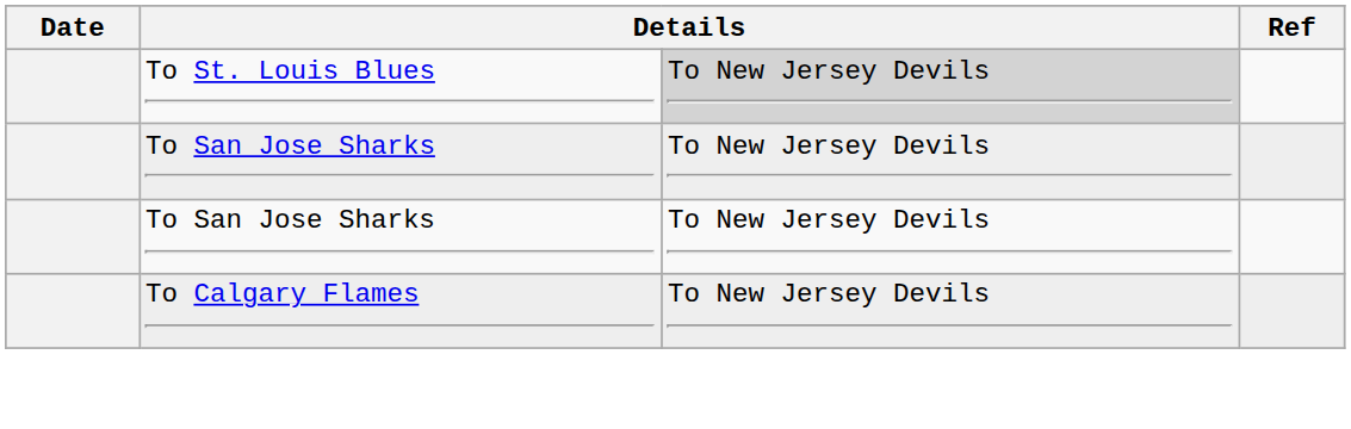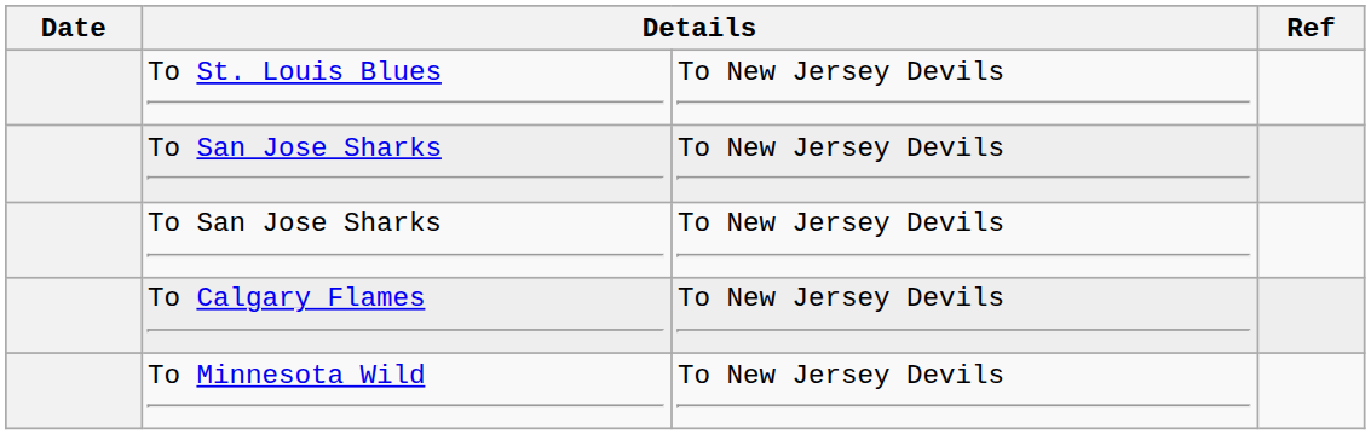 <table class="wikitable plainrowheaders" style="width: 50em;">
 <tr>
 <th scope="col">Date</th>
 <th scope="col" colspan="2">Details</th>
 <th scope="col">Ref</th>
 </tr>
 <tr>
 <th scope="row"></th>
 <td valign="top">To <a href='#'>St. Louis Blues</a> <hr></td>
-<td valign="top" style="background: lightgrey;">To New Jersey Devils <hr></td>
+<td valign="top">To New Jersey Devils <hr></td>
 <td></td>
 </tr>
 <tr bgcolor="#eeeeee">
 <th scope="row"></th>
 <td valign="top">To <a href='#'>San Jose Sharks</a> <hr></td>
 <td valign="top">To New Jersey Devils <hr></td>
 <td></td>
 </tr>
 <tr>
 <th scope="row"></th>
 <td valign="top">To San Jose Sharks <hr></td>
 <td valign="top">To New Jersey Devils <hr></td>
 <td></td>
 </tr>
 <tr bgcolor="#eeeeee">
 <th scope="row"></th>
 <td valign="top">To <a href='#'>Calgary Flames</a> <hr></td>
 <td valign="top">To New Jersey Devils <hr></td>
 <td></td>
 </tr>
+<tr>
+<th scope="row"></th>
+<td valign="top">To <a href='#'>Minnesota Wild</a> <hr></td>
+<td valign="top">To New Jersey Devils <hr></td>
+<td></td>
+</tr>
 </table>
